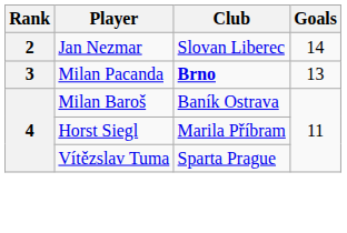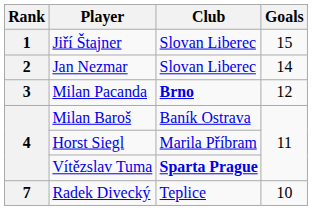 <table class="wikitable" style="text-align:center">
 <tr>
 <th>Rank</th>
 <th>Player</th>
 <th>Club</th>
 <th>Goals</th>
+</tr>
+<tr>
+<th>1</th>
+<td align="left"> <a href='#'>Jiří Štajner</a></td>
+<td align="left"><a href='#'>Slovan Liberec</a></td>
+<td>15</td>
 </tr>
 <tr>
 <th>2</th>
 <td align="left"> <a href='#'>Jan Nezmar</a></td>
 <td align="left"><a href='#'>Slovan Liberec</a></td>
 <td>14</td>
 </tr>
 <tr>
 <th>3</th>
 <td align="left"> <a href='#'>Milan Pacanda</a></td>
 <td align="left"><strong><a href='#'>Brno</a></strong></td>
-<td>13</td>
+<td>12</td>
 </tr>
 <tr>
 <th rowspan="3">4</th>
 <td align="left"> <a href='#'>Milan Baroš</a></td>
 <td align="left"><a href='#'>Baník Ostrava</a></td>
 <td rowspan="3">11</td>
 </tr>
 <tr>
 <td align="left"> <a href='#'>Horst Siegl</a></td>
 <td align="left"><a href='#'>Marila Příbram</a></td>
 </tr>
 <tr>
 <td align="left"> <a href='#'>Vítězslav Tuma</a></td>
-<td align="left"><a href='#'>Sparta Prague</a></td>
+<td align="left"><strong><a href='#'>Sparta Prague</a></strong></td>
+</tr>
+<tr>
+<th>7</th>
+<td align="left"> <a href='#'>Radek Divecký</a></td>
+<td align="left"><a href='#'>Teplice</a></td>
+<td>10</td>
 </tr>
 </table>
